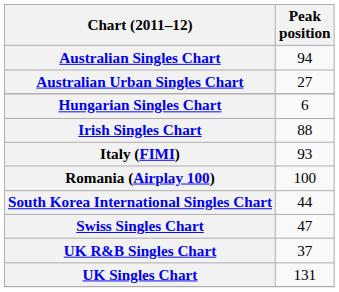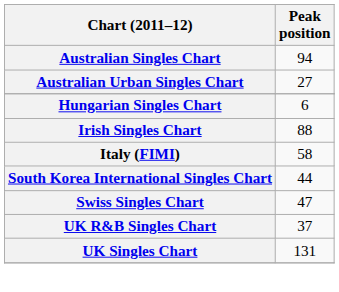 <table class="wikitable sortable plainrowheaders">
 <tr>
 <th scope="col">Chart (2011–12)</th>
 <th scope="col">Peak<br>position</th>
 </tr>
 <tr>
 <th scope="row"><a href='#'>Australian Singles Chart</a></th>
 <td style="text-align:center;">94</td>
 </tr>
 <tr>
 <th scope="row"><a href='#'>Australian Urban Singles Chart</a></th>
 <td style="text-align:center;">27</td>
 </tr>
 <tr>
 </tr>
 <tr>
 </tr>
 <tr>
 <th scope="row"><a href='#'>Hungarian Singles Chart</a></th>
 <td align="center">6</td>
 </tr>
 <tr>
 <th scope="row"><a href='#'>Irish Singles Chart</a></th>
 <td style="text-align:center;">88</td>
 </tr>
 <tr>
 <th scope="row">Italy (<a href='#'>FIMI</a>)</th>
-<td align="center">93</td>
-</tr>
-<tr>
-<th scope="row">Romania (<a href='#'>Airplay 100</a>)</th>
-<td style="text-align:center;">100</td>
+<td align="center">58</td>
 </tr>
 <tr>
 <th scope="row"><a href='#'>South Korea International Singles Chart</a></th>
 <td style="text-align:center;">44</td>
 </tr>
 <tr>
 <th scope="row"><a href='#'>Swiss Singles Chart</a></th>
 <td style="text-align:center;">47</td>
 </tr>
 <tr>
 <th scope="row"><a href='#'>UK R&B Singles Chart</a></th>
 <td style="text-align:center;">37</td>
 </tr>
 <tr>
 <th scope="row"><a href='#'>UK Singles Chart</a></th>
 <td style="text-align:center;">131</td>
 </tr>
 <tr>
 </tr>
 </table>
